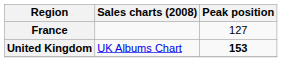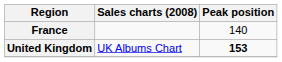 <table class="wikitable">
 <tr>
 <th scope="col">Region</th>
 <th scope="col">Sales charts (2008)</th>
 <th scope="col">Peak position</th>
 </tr>
 <tr>
 <th scope="row">France</th>
 <td></td>
-<td style="text-align:center;">127</td>
+<td style="text-align:center;">140</td>
 </tr>
 <tr>
 <th scope="row">United Kingdom</th>
 <td><a href='#'>UK Albums Chart</a></td>
 <td style="text-align:center;"><strong>153</strong></td>
 </tr>
 <tr>
 </tr>
 </table>
